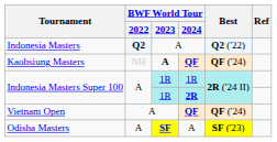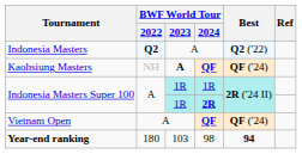 <table style='font-size: 90%; text-align:center;' class='wikitable'>
 <tr>
 <th rowspan="2">Tournament</th>
 <th colspan="3"><a href='#'>BWF World Tour</a></th>
 <th rowspan="2">Best</th>
 <th rowspan="2">Ref</th>
 </tr>
 <tr>
 <th><a href='#'>2022</a></th>
 <th><a href='#'>2023</a></th>
 <th><a href='#'>2024</a></th>
 </tr>
 <tr>
 <td align=left><a href='#'>Indonesia Masters</a></td>
 <td 2022; bgcolor=F0F8FF><strong>Q2</strong></td>
 <td colspan="2">A</td>
 <td bgcolor=F0F8FF><strong>Q2</strong> ('22)</td>
 <td></td>
 </tr>
 <tr>
 <td align=left><a href='#'>Kaohsiung Masters</a></td>
-<td style=color:#ccc>NH</td>
+<td style=color:#ccc><strong>NH</strong></td>
 <td><strong>A</strong></td>
 <td bgcolor=FFEBCD><strong><a href='#'>QF</a></strong></td>
 <td bgcolor=FFEBCD><strong>QF</strong> ('24)</td>
 <td></td>
 </tr>
 <tr>
 <td rowspan="2" align=left><a href='#'>Indonesia Masters Super 100</a></td>
 <td rowspan="2">A</td>
 <td bgcolor=AFEEEE><a href='#'>1R</a></td>
 <td bgcolor=AFEEEE><a href='#'>1R</a></td>
 <td rowspan="2" bgcolor=AFEEEE><strong>2R</strong> ('24 II)</td>
 <td></td>
 </tr>
 <tr>
 <td bgcolor=AFEEEE><a href='#'>1R</a></td>
 <td bgcolor=AFEEEE><strong><a href='#'>2R</a></strong></td>
 <td></td>
 </tr>
 <tr>
 <td align=left><a href='#'>Vietnam Open</a></td>
 <td colspan="2">A</td>
 <td bgcolor=FFEBCD><strong><a href='#'>QF</a></strong></td>
 <td bgcolor=FFEBCD><strong>QF</strong> ('24)</td>
 <td></td>
 </tr>
 <tr>
-<td align=left><a href='#'>Odisha Masters</a></td>
-<td>A</td>
-<td bgcolor=FFFF00><strong><a href='#'>SF</a></strong></td>
-<td>A</td>
-<td bgcolor=FFFF00><strong>SF</strong> ('23)</td>
+<td align=left><strong>Year-end ranking</strong></td>
+<td 2022;>180</td>
+<td 2023;>103</td>
+<td 2024;>98</td>
+<td Best;><strong>94</strong></td>
 <td></td>
 </tr>
 </table>
